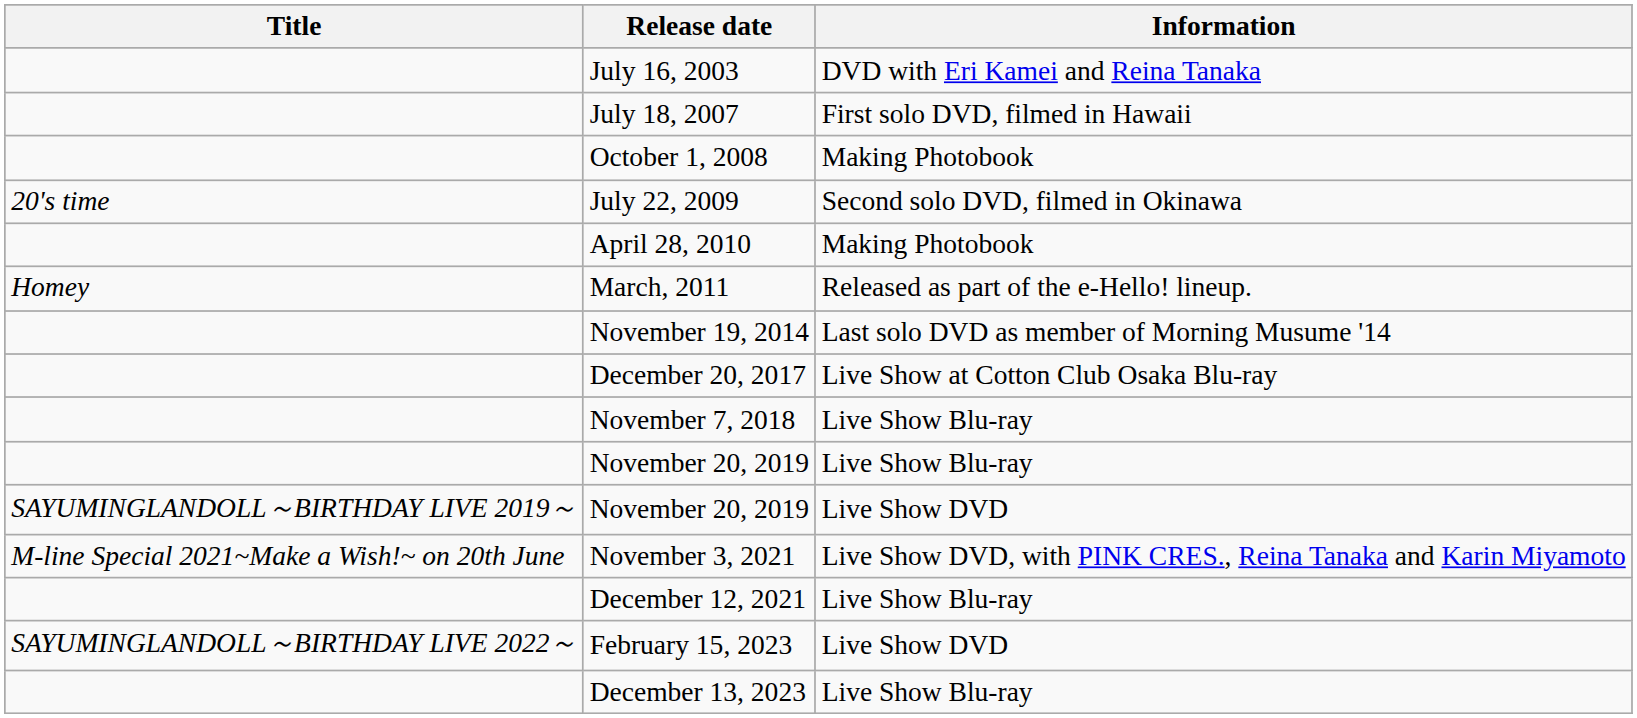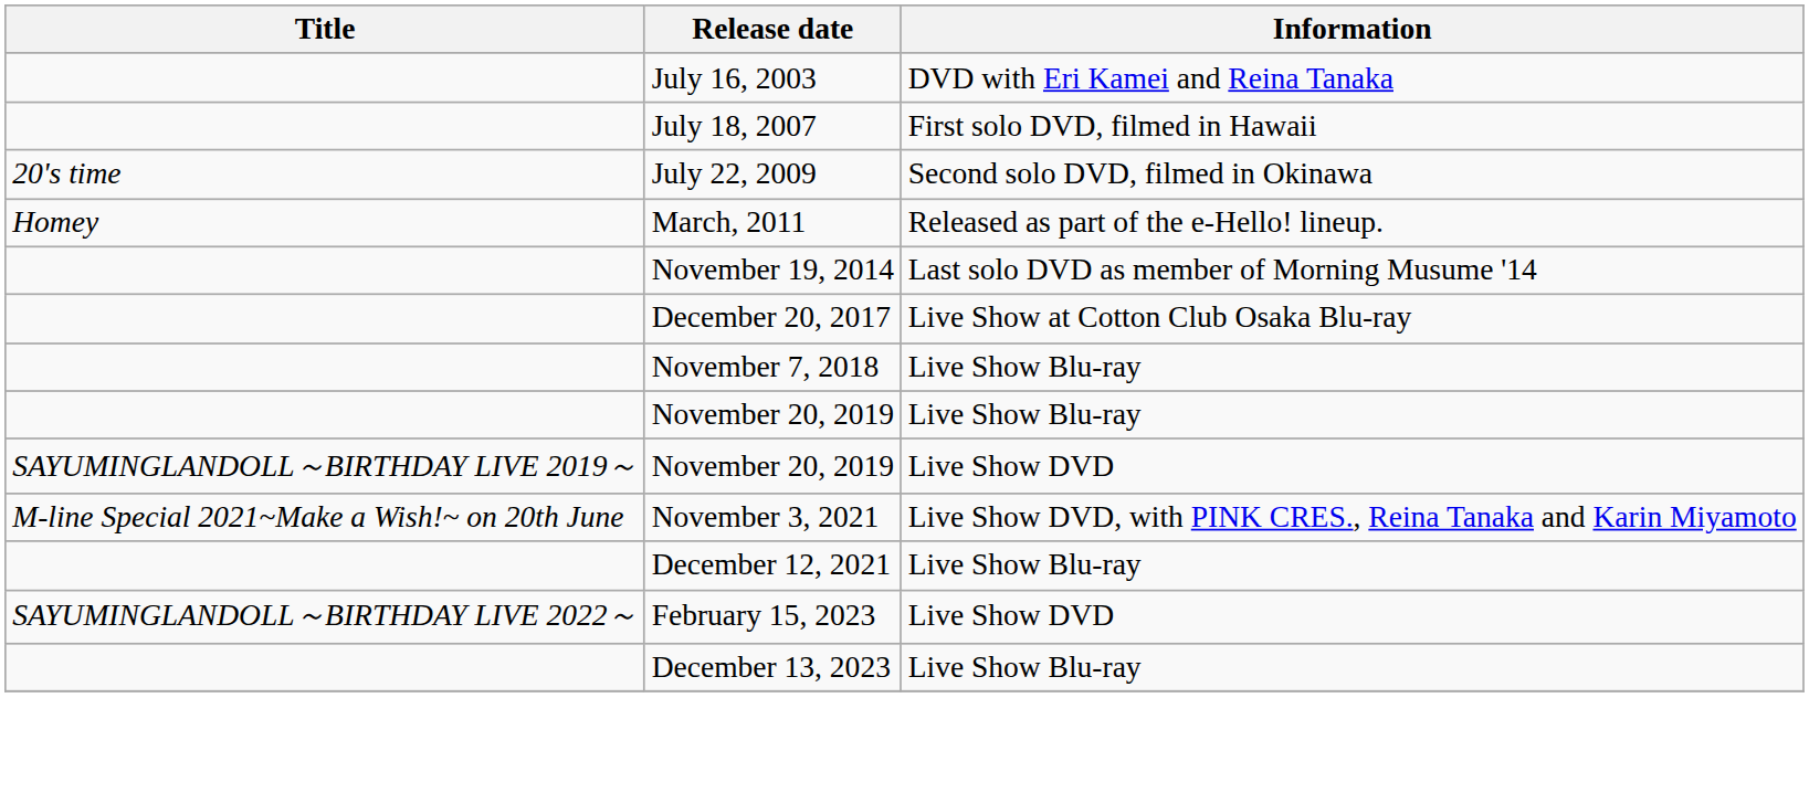 <table class="wikitable">
 <tr>
 <th>Title</th>
 <th>Release date</th>
 <th>Information</th>
 </tr>
 <tr>
 <td></td>
 <td>July 16, 2003</td>
 <td>DVD with <a href='#'>Eri Kamei</a> and <a href='#'>Reina Tanaka</a></td>
 </tr>
 <tr>
 <td></td>
 <td>July 18, 2007</td>
 <td>First solo DVD, filmed in Hawaii</td>
 </tr>
 <tr>
-<td></td>
-<td>October 1, 2008</td>
-<td>Making Photobook</td>
-</tr>
-<tr>
 <td><em>20's time</em></td>
 <td>July 22, 2009</td>
 <td>Second solo DVD, filmed in Okinawa</td>
-</tr>
-<tr>
-<td></td>
-<td>April 28, 2010</td>
-<td>Making Photobook</td>
 </tr>
 <tr>
 <td><em>Homey</em></td>
 <td>March, 2011</td>
 <td>Released as part of the e-Hello! lineup.</td>
 </tr>
 <tr>
 <td></td>
 <td>November 19, 2014</td>
 <td>Last solo DVD as member of Morning Musume '14</td>
 </tr>
 <tr>
 <td></td>
 <td>December 20, 2017</td>
 <td>Live Show at Cotton Club Osaka Blu-ray</td>
 </tr>
 <tr>
 <td></td>
 <td>November 7, 2018</td>
 <td>Live Show Blu-ray</td>
 </tr>
 <tr>
 <td></td>
 <td>November 20, 2019</td>
 <td>Live Show Blu-ray</td>
 </tr>
 <tr>
 <td><em>SAYUMINGLANDOLL～BIRTHDAY LIVE 2019～</em></td>
 <td>November 20, 2019</td>
 <td>Live Show DVD</td>
 </tr>
 <tr>
 <td><em>M-line Special 2021~Make a Wish!~ on 20th June</em></td>
 <td>November 3, 2021</td>
 <td>Live Show DVD, with <a href='#'>PINK CRES.</a>, <a href='#'>Reina Tanaka</a> and <a href='#'>Karin Miyamoto</a></td>
 </tr>
 <tr>
 <td></td>
 <td>December 12, 2021</td>
 <td>Live Show Blu-ray</td>
 </tr>
 <tr>
 <td><em>SAYUMINGLANDOLL～BIRTHDAY LIVE 2022～</em></td>
 <td>February 15, 2023</td>
 <td>Live Show DVD</td>
 </tr>
 <tr>
 <td></td>
 <td>December 13, 2023</td>
 <td>Live Show Blu-ray</td>
 </tr>
 <tr>
 </tr>
 </table>
